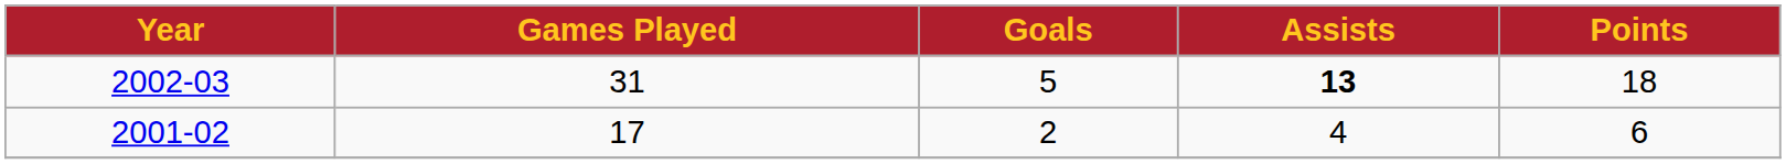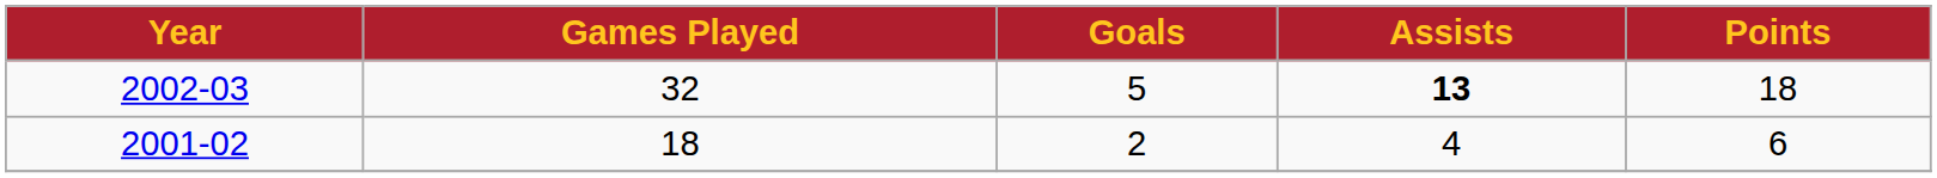 <table class="wikitable" width="70%">
 <tr align="center"  style=" background:#AF1E2D;color:#FFC61E;">
 <td><strong>Year</strong></td>
 <td><strong>Games Played</strong></td>
 <td><strong>Goals</strong></td>
 <td><strong>Assists</strong></td>
 <td><strong>Points</strong></td>
 </tr>
 <tr align="center" bgcolor="">
 <td><a href='#'>2002-03</a></td>
-<td>31</td>
+<td>32</td>
 <td>5</td>
 <td><strong>13</strong></td>
 <td>18</td>
 </tr>
 <tr align="center" bgcolor="">
 <td><a href='#'>2001-02</a></td>
-<td>17</td>
+<td>18</td>
 <td>2</td>
 <td>4</td>
 <td>6</td>
 </tr>
 <tr align="center" bgcolor="">
 </tr>
 </table>
